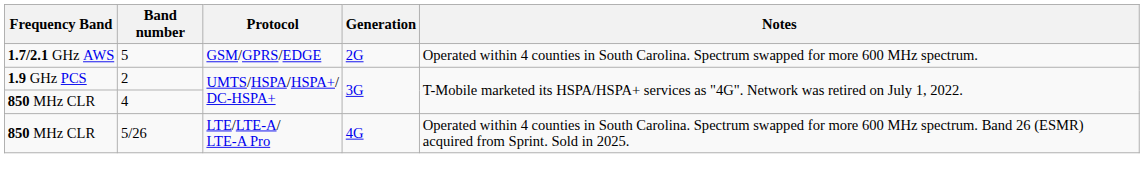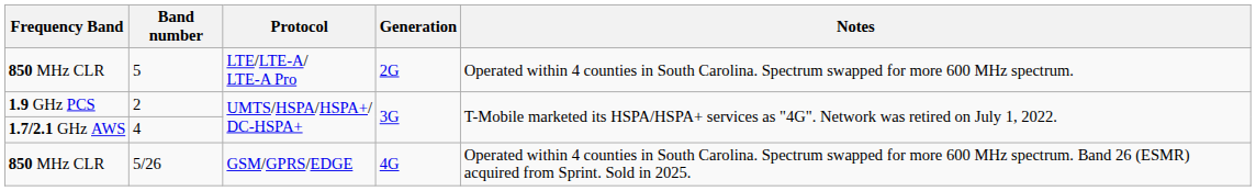 <table class="wikitable sortable">
 <tr>
 <th>Frequency Band</th>
 <th>Band number</th>
 <th>Protocol</th>
 <th>Generation</th>
 <th>Notes</th>
 </tr>
 <tr>
-<td><strong>1.7/2.1</strong> GHz <a href='#'>AWS</a></td>
+<td><strong>850</strong> MHz CLR</td>
 <td>5</td>
-<td><a href='#'>GSM</a>/<a href='#'>GPRS</a>/<a href='#'>EDGE</a></td>
+<td><a href='#'>LTE</a>/<a href='#'>LTE-A</a>/<br><a href='#'>LTE-A Pro</a></td>
 <td><a href='#'>2G</a></td>
 <td>Operated within 4 counties in South Carolina. Spectrum swapped for more 600 MHz spectrum.</td>
 </tr>
 <tr>
 <td><strong>1.9</strong> GHz <a href='#'>PCS</a></td>
 <td>2</td>
 <td rowspan="2"><a href='#'>UMTS</a>/<a href='#'>HSPA</a>/<a href='#'>HSPA+</a>/<br><a href='#'>DC-HSPA+</a></td>
 <td rowspan="2"><a href='#'>3G</a></td>
 <td rowspan="2">T-Mobile marketed its HSPA/HSPA+ services as "4G". Network was retired on July 1, 2022.</td>
 </tr>
 <tr>
-<td><strong>850</strong> MHz CLR</td>
+<td><strong>1.7/2.1</strong> GHz <a href='#'>AWS</a></td>
 <td>4</td>
 </tr>
 <tr>
 <td><strong>850</strong> MHz CLR</td>
 <td>5/26</td>
-<td><a href='#'>LTE</a>/<a href='#'>LTE-A</a>/<br><a href='#'>LTE-A Pro</a></td>
+<td><a href='#'>GSM</a>/<a href='#'>GPRS</a>/<a href='#'>EDGE</a></td>
 <td><a href='#'>4G</a></td>
 <td>Operated within 4 counties in South Carolina. Spectrum swapped for more 600 MHz spectrum. Band 26 (ESMR) acquired from Sprint. Sold in 2025.</td>
 </tr>
 </table>
